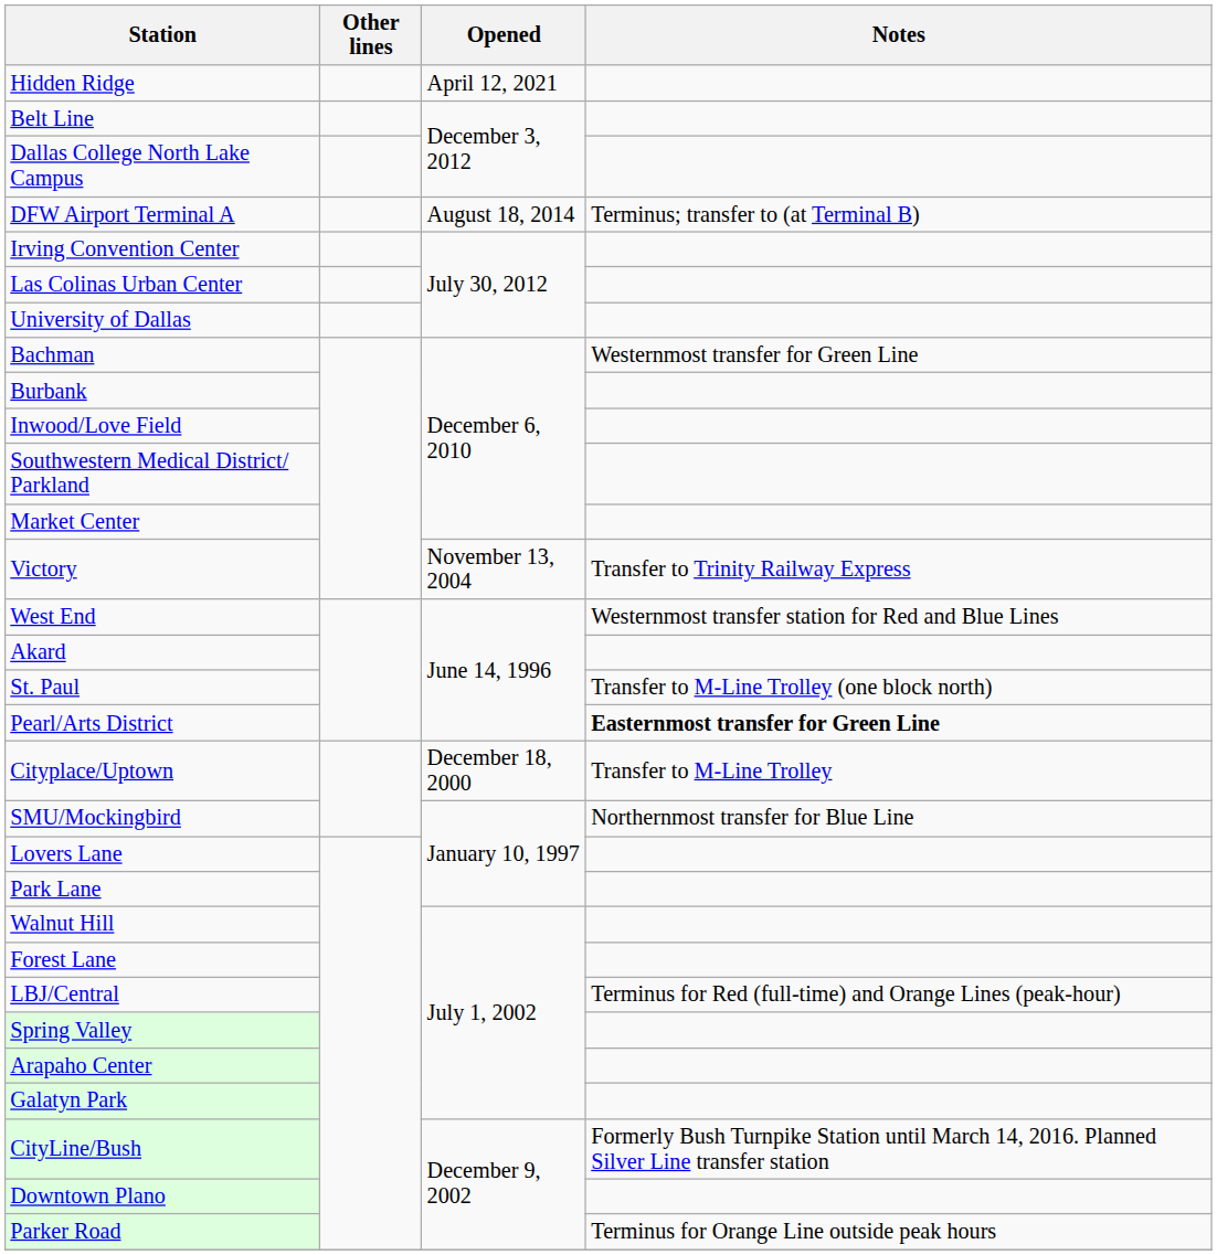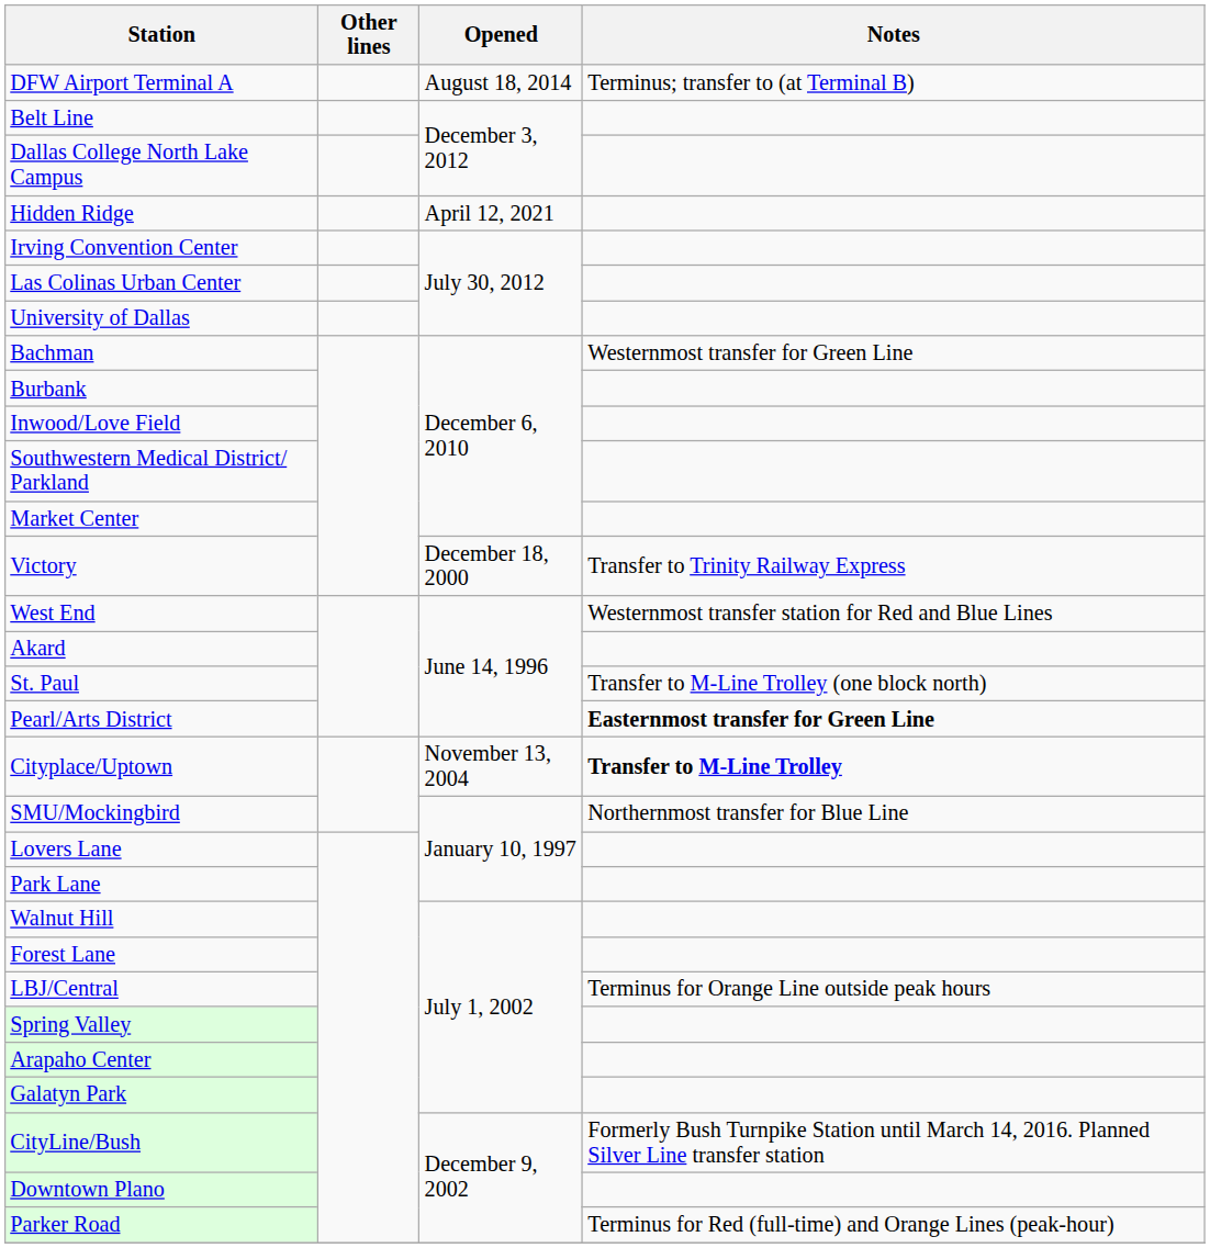 <table class="wikitable">
 <tr>
 <th>Station</th>
 <th>Other lines</th>
 <th>Opened</th>
 <th>Notes</th>
 </tr>
 <tr>
-<td><a href='#'>Hidden Ridge</a></td>
+<td><a href='#'>DFW Airport Terminal A</a></td>
 <td></td>
-<td>April 12, 2021</td>
-<td></td>
+<td>August 18, 2014</td>
+<td>Terminus; transfer to  (at <a href='#'>Terminal B</a>)</td>
 </tr>
 <tr>
 <td><a href='#'>Belt Line</a></td>
 <td></td>
 <td rowspan="2">December 3, 2012</td>
 <td></td>
 </tr>
 <tr>
 <td><a href='#'>Dallas College North Lake Campus</a></td>
 <td></td>
 <td></td>
 </tr>
 <tr>
-<td><a href='#'>DFW Airport Terminal A</a></td>
+<td><a href='#'>Hidden Ridge</a></td>
 <td></td>
-<td>August 18, 2014</td>
-<td>Terminus; transfer to  (at <a href='#'>Terminal B</a>)</td>
+<td>April 12, 2021</td>
+<td></td>
 </tr>
 <tr>
 <td><a href='#'>Irving Convention Center</a></td>
 <td></td>
 <td rowspan="3">July 30, 2012</td>
 <td></td>
 </tr>
 <tr>
 <td><a href='#'>Las Colinas Urban Center</a></td>
 <td></td>
 <td></td>
 </tr>
 <tr>
 <td><a href='#'>University of Dallas</a></td>
 <td></td>
 <td></td>
 </tr>
 <tr>
 <td><a href='#'>Bachman</a></td>
 <td rowspan="6"></td>
 <td rowspan="5">December 6, 2010</td>
 <td>Westernmost transfer for Green Line</td>
 </tr>
 <tr>
 <td><a href='#'>Burbank</a></td>
 <td></td>
 </tr>
 <tr>
 <td><a href='#'>Inwood/Love Field</a></td>
 <td></td>
 </tr>
 <tr>
 <td><a href='#'>Southwestern Medical District/<wbr>Parkland</a></td>
 <td></td>
 </tr>
 <tr>
 <td><a href='#'>Market Center</a></td>
 <td></td>
 </tr>
 <tr>
 <td><a href='#'>Victory</a></td>
-<td>November 13, 2004</td>
+<td>December 18, 2000</td>
 <td>Transfer to  <a href='#'>Trinity Railway Express</a></td>
 </tr>
 <tr>
 <td><a href='#'>West End</a></td>
 <td rowspan="4">  </td>
 <td rowspan="4">June 14, 1996</td>
 <td>Westernmost transfer station for Red and Blue Lines</td>
 </tr>
 <tr>
 <td><a href='#'>Akard</a></td>
 <td></td>
 </tr>
 <tr>
 <td><a href='#'>St. Paul</a></td>
 <td>Transfer to  <a href='#'>M-Line Trolley</a> (one block north)</td>
 </tr>
 <tr>
 <td><a href='#'>Pearl/Arts District</a></td>
 <td><strong>Easternmost transfer for Green Line</strong></td>
 </tr>
 <tr>
 <td><a href='#'>Cityplace/Uptown</a></td>
 <td rowspan="2"> </td>
-<td>December 18, 2000</td>
-<td>Transfer to  <a href='#'>M-Line Trolley</a></td>
+<td>November 13, 2004</td>
+<td><strong>Transfer to  <a href='#'>M-Line Trolley</a></strong></td>
 </tr>
 <tr>
 <td><a href='#'>SMU/Mockingbird</a></td>
 <td rowspan="3">January 10, 1997</td>
 <td>Northernmost transfer for Blue Line</td>
 </tr>
 <tr>
 <td><a href='#'>Lovers Lane</a></td>
 <td rowspan="11"></td>
 <td></td>
 </tr>
 <tr>
 <td><a href='#'>Park Lane</a></td>
 <td></td>
 </tr>
 <tr>
 <td><a href='#'>Walnut Hill</a></td>
 <td rowspan="6">July 1, 2002</td>
 <td></td>
 </tr>
 <tr>
 <td><a href='#'>Forest Lane</a></td>
 <td></td>
 </tr>
 <tr>
 <td><a href='#'>LBJ/Central</a></td>
-<td>Terminus for Red (full-time) and Orange Lines (peak-hour)</td>
+<td>Terminus for Orange Line outside peak hours</td>
 </tr>
 <tr>
 <td style="background:#dfd;"><a href='#'>Spring Valley</a></td>
 <td></td>
 </tr>
 <tr>
 <td style="background:#dfd;"><a href='#'>Arapaho Center</a></td>
 <td></td>
 </tr>
 <tr>
 <td style="background:#dfd;"><a href='#'>Galatyn Park</a></td>
 <td></td>
 </tr>
 <tr>
 <td style="background:#dfd;"><a href='#'>CityLine/Bush</a></td>
 <td rowspan="3">December 9, 2002</td>
 <td>Formerly Bush Turnpike Station until March 14, 2016. Planned <a href='#'>Silver Line</a> transfer station</td>
 </tr>
 <tr>
 <td style="background:#dfd;"><a href='#'>Downtown Plano</a></td>
 <td></td>
 </tr>
 <tr>
 <td style="background:#dfd;"><a href='#'>Parker Road</a></td>
-<td>Terminus for Orange Line outside peak hours</td>
+<td>Terminus for Red (full-time) and Orange Lines (peak-hour)</td>
 </tr>
 <tr>
 </tr>
 </table>
